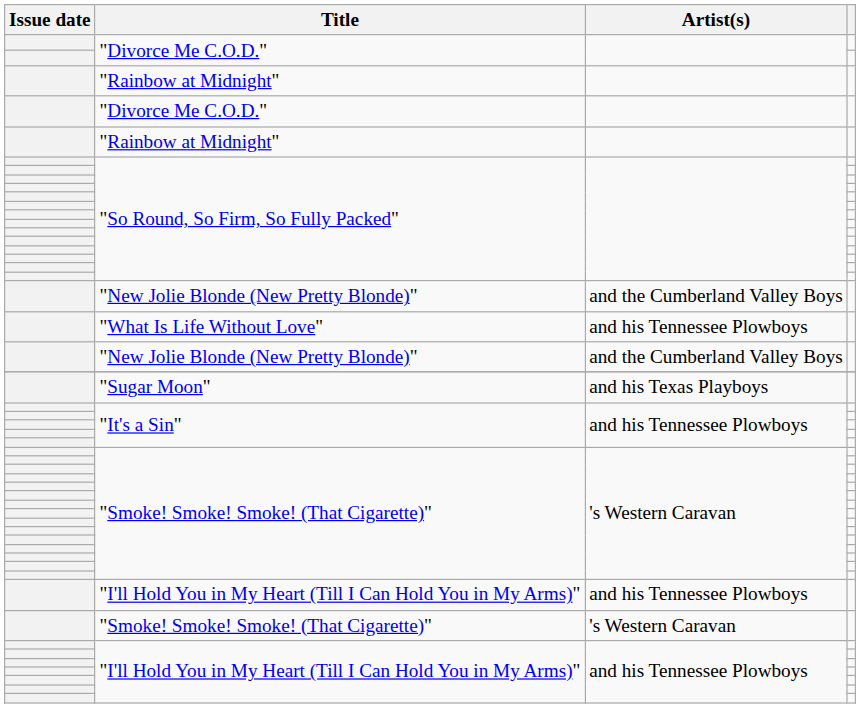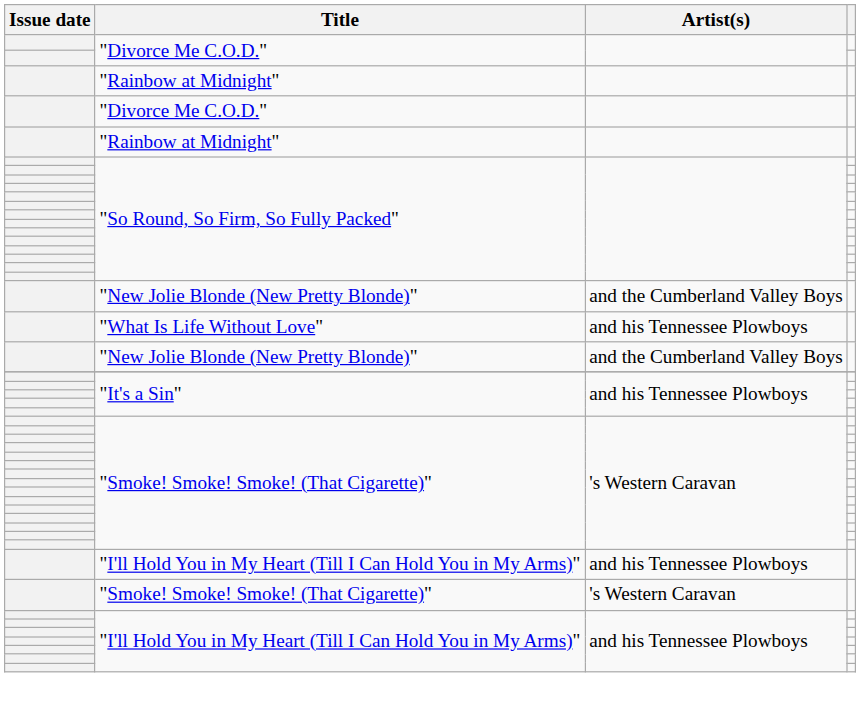 <table class="wikitable sortable plainrowheaders">
 <tr>
 <th scope=col>Issue date</th>
 <th scope=col>Title</th>
 <th scope=col>Artist(s)</th>
 <th scope=col class=unsortable></th>
 </tr>
 <tr>
 <th scope=row></th>
 <td rowspan="2">"<a href='#'>Divorce Me C.O.D.</a>"</td>
 <td rowspan="2"></td>
 <td align=center></td>
 </tr>
 <tr>
 <th scope=row></th>
 <td align=center></td>
 </tr>
 <tr>
 <th scope=row></th>
 <td>"<a href='#'>Rainbow at Midnight</a>"</td>
 <td></td>
 <td align=center></td>
 </tr>
 <tr>
 <th scope=row></th>
 <td>"<a href='#'>Divorce Me C.O.D.</a>"</td>
 <td></td>
 <td align=center></td>
 </tr>
 <tr>
 <th scope=row></th>
 <td>"<a href='#'>Rainbow at Midnight</a>"</td>
 <td></td>
 <td align=center></td>
 </tr>
 <tr>
 <th scope=row></th>
 <td rowspan="14">"<a href='#'>So Round, So Firm, So Fully Packed</a>"</td>
 <td rowspan="14"></td>
 <td align=center></td>
 </tr>
 <tr>
 <th scope=row></th>
 <td align=center></td>
 </tr>
 <tr>
 <th scope=row></th>
 <td align=center></td>
 </tr>
 <tr>
 <th scope=row></th>
 <td align=center></td>
 </tr>
 <tr>
 <th scope=row></th>
 <td align=center></td>
 </tr>
 <tr>
 <th scope=row></th>
 <td align=center></td>
 </tr>
 <tr>
 <th scope=row></th>
 <td align=center></td>
 </tr>
 <tr>
 <th scope=row></th>
 <td align=center></td>
 </tr>
 <tr>
 <th scope=row></th>
 <td align=center></td>
 </tr>
 <tr>
 <th scope=row></th>
 <td align=center></td>
 </tr>
 <tr>
 <th scope=row></th>
 <td align=center></td>
 </tr>
 <tr>
 <th scope=row></th>
 <td align=center></td>
 </tr>
 <tr>
 <th scope=row></th>
 <td align=center></td>
 </tr>
 <tr>
 <th scope=row></th>
 <td align=center></td>
 </tr>
 <tr>
 <th scope=row></th>
 <td>"<a href='#'>New Jolie Blonde (New Pretty Blonde)</a>"</td>
 <td> and the Cumberland Valley Boys</td>
 <td align=center></td>
 </tr>
 <tr>
 <th scope=row></th>
 <td>"<a href='#'>What Is Life Without Love</a>"</td>
 <td> and his Tennessee Plowboys</td>
 <td align=center></td>
 </tr>
 <tr>
 <th scope=row></th>
 <td>"<a href='#'>New Jolie Blonde (New Pretty Blonde)</a>"</td>
 <td> and the Cumberland Valley Boys</td>
 <td align=center></td>
 </tr>
 <tr>
-</tr>
-<tr>
-<th scope=row></th>
-<td>"<a href='#'>Sugar Moon</a>"</td>
-<td> and his Texas Playboys</td>
-<td align=center></td>
 </tr>
 <tr>
 <th scope=row></th>
 <td rowspan="5">"<a href='#'>It's a Sin</a>"</td>
 <td rowspan="5"> and his Tennessee Plowboys</td>
 <td align=center></td>
 </tr>
 <tr>
 <th scope=row></th>
 <td align=center></td>
 </tr>
 <tr>
 <th scope=row></th>
 <td align=center></td>
 </tr>
 <tr>
 <th scope=row></th>
 <td align=center></td>
 </tr>
 <tr>
 <th scope=row></th>
 <td align=center></td>
 </tr>
 <tr>
 <th scope=row></th>
 <td rowspan="15">"<a href='#'>Smoke! Smoke! Smoke! (That Cigarette)</a>"</td>
 <td rowspan="15">'s Western Caravan</td>
 <td align=center></td>
 </tr>
 <tr>
 <th scope=row></th>
 <td align=center></td>
 </tr>
 <tr>
 <th scope=row></th>
 <td align=center></td>
 </tr>
 <tr>
 <th scope=row></th>
 <td align=center></td>
 </tr>
 <tr>
 <th scope=row></th>
 <td align=center></td>
 </tr>
 <tr>
 <th scope=row></th>
 <td align=center></td>
 </tr>
 <tr>
 <th scope=row></th>
 <td align=center></td>
 </tr>
 <tr>
 <th scope=row></th>
 <td align=center></td>
 </tr>
 <tr>
 <th scope=row></th>
 <td align=center></td>
 </tr>
 <tr>
 <th scope=row></th>
 <td align=center></td>
 </tr>
 <tr>
 <th scope=row></th>
 <td align=center></td>
 </tr>
 <tr>
 <th scope=row></th>
 <td align=center></td>
 </tr>
 <tr>
 <th scope=row></th>
 <td align=center></td>
 </tr>
 <tr>
 <th scope=row></th>
 <td align=center></td>
 </tr>
 <tr>
 <th scope=row></th>
 <td align=center></td>
 </tr>
 <tr>
 <th scope=row></th>
 <td>"<a href='#'>I'll Hold You in My Heart (Till I Can Hold You in My Arms)</a>"</td>
 <td> and his Tennessee Plowboys</td>
 <td align=center></td>
 </tr>
 <tr>
 <th scope=row></th>
 <td>"<a href='#'>Smoke! Smoke! Smoke! (That Cigarette)</a>"</td>
 <td>'s Western Caravan</td>
 <td align=center></td>
 </tr>
 <tr>
 <th scope=row></th>
 <td rowspan="7">"<a href='#'>I'll Hold You in My Heart (Till I Can Hold You in My Arms)</a>"</td>
 <td rowspan="7"> and his Tennessee Plowboys</td>
 <td align=center></td>
 </tr>
 <tr>
 <th scope=row></th>
 <td align=center></td>
 </tr>
 <tr>
 <th scope=row></th>
 <td align=center></td>
 </tr>
 <tr>
 <th scope=row></th>
 <td align=center></td>
 </tr>
 <tr>
 <th scope=row></th>
 <td align=center></td>
 </tr>
 <tr>
 <th scope=row></th>
 <td align=center></td>
 </tr>
 <tr>
 <th scope=row></th>
 <td align=center></td>
 </tr>
 </table>
